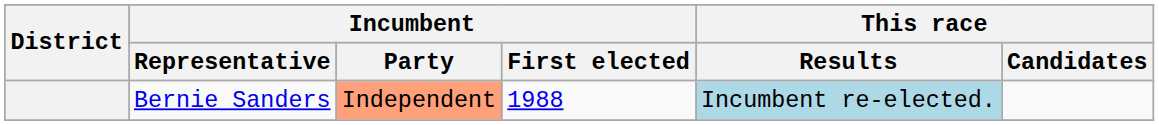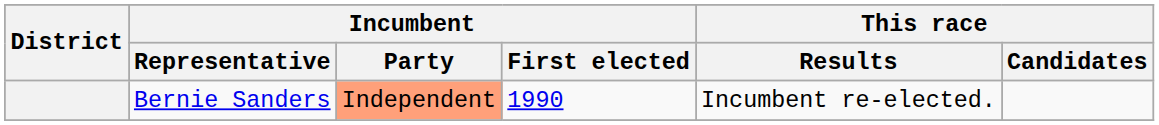 <table class=wikitable>
 <tr>
 <th rowspan=2>District</th>
 <th colspan=3>Incumbent</th>
 <th colspan=2>This race</th>
 </tr>
 <tr>
 <th>Representative</th>
 <th>Party</th>
 <th>First elected</th>
 <th>Results</th>
 <th>Candidates</th>
 </tr>
 <tr>
 <th></th>
 <td><a href='#'>Bernie Sanders</a></td>
 <td style="background: lightsalmon;">Independent</td>
-<td><a href='#'>1988</a></td>
-<td style="background: lightblue;">Incumbent re-elected.</td>
+<td><a href='#'>1990</a></td>
+<td>Incumbent re-elected.</td>
 <td nowrap><br></td>
 </tr>
 </table>
